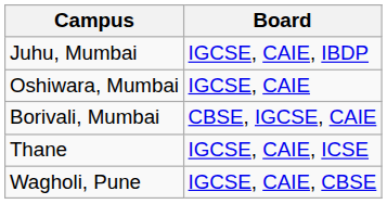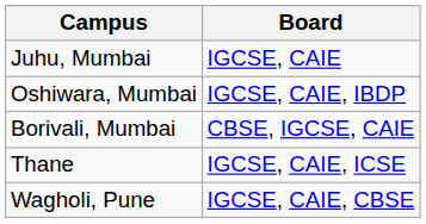 <table class="wikitable sortable">
 <tr>
 <th>Campus</th>
 <th>Board</th>
 </tr>
 <tr>
 <td>Juhu, Mumbai</td>
-<td><a href='#'>IGCSE</a>, <a href='#'>CAIE</a>, <a href='#'>IBDP</a></td>
+<td><a href='#'>IGCSE</a>, <a href='#'>CAIE</a></td>
 </tr>
 <tr>
 <td>Oshiwara, Mumbai</td>
-<td><a href='#'>IGCSE</a>, <a href='#'>CAIE</a></td>
+<td><a href='#'>IGCSE</a>, <a href='#'>CAIE</a>, <a href='#'>IBDP</a></td>
 </tr>
 <tr>
 <td>Borivali, Mumbai</td>
 <td><a href='#'>CBSE</a>, <a href='#'>IGCSE</a>, <a href='#'>CAIE</a></td>
 </tr>
 <tr>
 <td>Thane</td>
 <td><a href='#'>IGCSE</a>, <a href='#'>CAIE</a>, <a href='#'>ICSE</a></td>
 </tr>
 <tr>
 <td>Wagholi, Pune</td>
 <td><a href='#'>IGCSE</a>, <a href='#'>CAIE</a>, <a href='#'>CBSE</a></td>
 </tr>
 </table>
